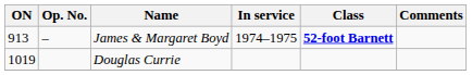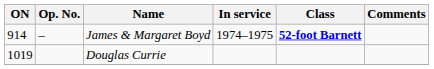 <table class="wikitable">
 <tr>
 <th>ON</th>
 <th>Op. No.</th>
 <th>Name</th>
 <th>In service</th>
 <th>Class</th>
 <th>Comments</th>
 </tr>
 <tr>
-<td>913</td>
+<td>914</td>
 <td>–</td>
 <td><em>James & Margaret Boyd</em></td>
 <td>1974–1975</td>
 <td><strong><a href='#'>52-foot Barnett</a></strong></td>
 <td></td>
 </tr>
 <tr>
 <td>1019</td>
 <td></td>
 <td><em>Douglas Currie</em></td>
 <td></td>
 <td></td>
 <td></td>
 </tr>
 <tr>
 </tr>
 </table>
